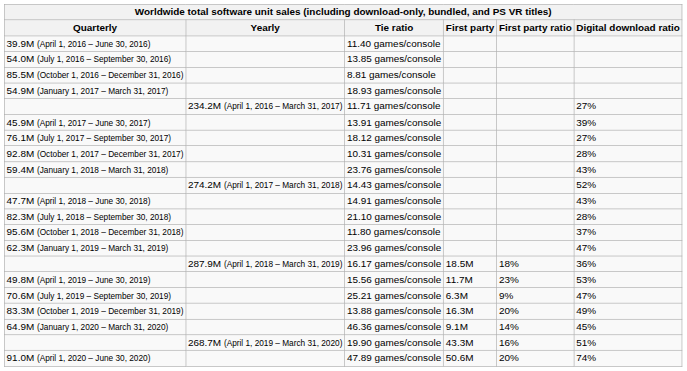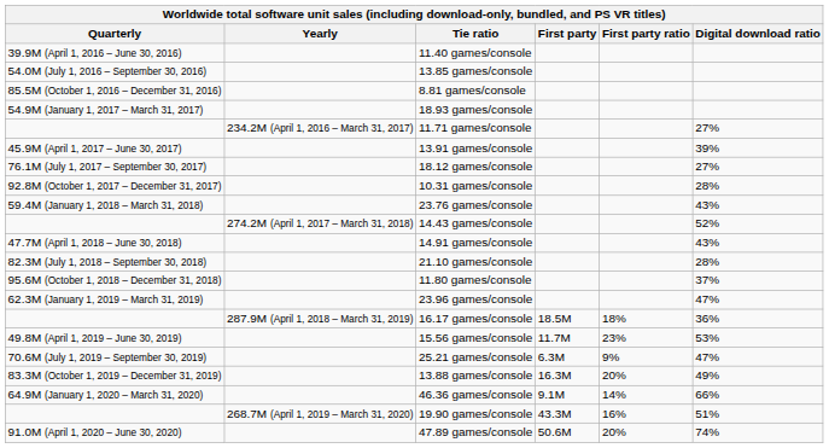 <table class="wikitable">
 <tr>
 <th colspan="6">Worldwide total software unit sales (including download-only, bundled, and PS VR titles)</th>
 </tr>
 <tr>
 <th>Quarterly</th>
 <th>Yearly</th>
 <th>Tie ratio</th>
 <th>First party</th>
 <th>First party ratio</th>
 <th>Digital download ratio</th>
 </tr>
 <tr>
 <td>39.9M <small>(April 1, 2016 – June 30, 2016)</small></td>
 <td></td>
 <td>11.40 games/console</td>
 <td></td>
 <td></td>
 <td></td>
 </tr>
 <tr>
 <td>54.0M <small>(July 1, 2016 – September 30, 2016)</small></td>
 <td></td>
 <td>13.85 games/console</td>
 <td></td>
 <td></td>
 <td></td>
 </tr>
 <tr>
 <td>85.5M <small>(October 1, 2016 – December 31, 2016)</small></td>
 <td></td>
 <td>8.81 games/console</td>
 <td></td>
 <td></td>
 <td></td>
 </tr>
 <tr>
 <td>54.9M <small>(January 1, 2017 – March 31, 2017)</small></td>
 <td></td>
 <td>18.93 games/console</td>
 <td></td>
 <td></td>
 <td></td>
 </tr>
 <tr>
 <td></td>
 <td>234.2M <small>(April 1, 2016 – March 31, 2017)</small></td>
 <td>11.71 games/console</td>
 <td></td>
 <td></td>
 <td>27%</td>
 </tr>
 <tr>
 <td>45.9M <small>(April 1, 2017 – June 30, 2017)</small></td>
 <td></td>
 <td>13.91 games/console</td>
 <td></td>
 <td></td>
 <td>39%</td>
 </tr>
 <tr>
 <td>76.1M <small>(July 1, 2017 – September 30, 2017)</small></td>
 <td></td>
 <td>18.12 games/console</td>
 <td></td>
 <td></td>
 <td>27%</td>
 </tr>
 <tr>
 <td>92.8M <small>(October 1, 2017 – December 31, 2017)</small></td>
 <td></td>
 <td>10.31 games/console</td>
 <td></td>
 <td></td>
 <td>28%</td>
 </tr>
 <tr>
 <td>59.4M <small>(January 1, 2018 – March 31, 2018)</small></td>
 <td></td>
 <td>23.76 games/console</td>
 <td></td>
 <td></td>
 <td>43%</td>
 </tr>
 <tr>
 <td></td>
 <td>274.2M <small>(April 1, 2017 – March 31, 2018)</small></td>
 <td>14.43 games/console</td>
 <td></td>
 <td></td>
 <td>52%</td>
 </tr>
 <tr>
 <td>47.7M <small>(April 1, 2018 – June 30, 2018)</small></td>
 <td></td>
 <td>14.91 games/console</td>
 <td></td>
 <td></td>
 <td>43%</td>
 </tr>
 <tr>
 <td>82.3M <small>(July 1, 2018 – September 30, 2018)</small></td>
 <td></td>
 <td>21.10 games/console</td>
 <td></td>
 <td></td>
 <td>28%</td>
 </tr>
 <tr>
 <td>95.6M <small>(October 1, 2018 – December 31, 2018)</small></td>
 <td></td>
 <td>11.80 games/console</td>
 <td></td>
 <td></td>
 <td>37%</td>
 </tr>
 <tr>
 <td>62.3M <small>(January 1, 2019 – March 31, 2019)</small></td>
 <td></td>
 <td>23.96 games/console</td>
 <td></td>
 <td></td>
 <td>47%</td>
 </tr>
 <tr>
 <td></td>
 <td>287.9M <small>(April 1, 2018 – March 31, 2019)</small></td>
 <td>16.17 games/console</td>
 <td>18.5M</td>
 <td>18%</td>
 <td>36%</td>
 </tr>
 <tr>
 <td>49.8M <small>(April 1, 2019 – June 30, 2019)</small></td>
 <td></td>
 <td>15.56 games/console</td>
 <td>11.7M</td>
 <td>23%</td>
 <td>53%</td>
 </tr>
 <tr>
 <td>70.6M <small>(July 1, 2019 – September 30, 2019)</small></td>
 <td></td>
 <td>25.21 games/console</td>
 <td>6.3M</td>
 <td>9%</td>
 <td>47%</td>
 </tr>
 <tr>
 <td>83.3M <small>(October 1, 2019 – December 31, 2019)</small></td>
 <td></td>
 <td>13.88 games/console</td>
 <td>16.3M</td>
 <td>20%</td>
 <td>49%</td>
 </tr>
 <tr>
 <td>64.9M <small>(January 1, 2020 – March 31, 2020)</small></td>
 <td></td>
 <td>46.36 games/console</td>
 <td>9.1M</td>
 <td>14%</td>
-<td>45%</td>
+<td>66%</td>
 </tr>
 <tr>
 <td></td>
 <td>268.7M <small>(April 1, 2019 – March 31, 2020)</small></td>
 <td>19.90 games/console</td>
 <td>43.3M</td>
 <td>16%</td>
 <td>51%</td>
 </tr>
 <tr>
 <td>91.0M <small>(April 1, 2020 – June 30, 2020)</small></td>
 <td></td>
 <td>47.89 games/console</td>
 <td>50.6M</td>
 <td>20%</td>
 <td>74%</td>
 </tr>
 </table>
